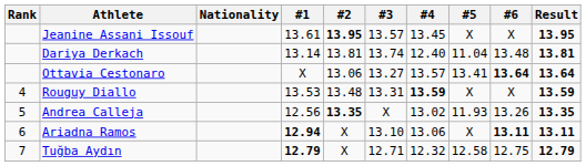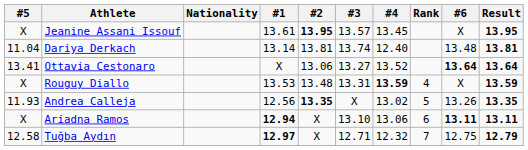 <table class="wikitable sortable" style="text-align:center">
 <tr>
-<th>Rank</th>
+<th>#5</th>
 <th>Athlete</th>
 <th>Nationality</th>
 <th>#1</th>
 <th>#2</th>
 <th>#3</th>
 <th>#4</th>
-<th>#5</th>
+<th>Rank</th>
 <th>#6</th>
 <th>Result</th>
 </tr>
 <tr>
-<td></td>
+<td>X</td>
 <td align="left"><a href='#'>Jeanine Assani Issouf</a></td>
 <td align="left"></td>
 <td>13.61</td>
 <td><strong>13.95</strong></td>
 <td>13.57</td>
 <td>13.45</td>
-<td>X</td>
+<td></td>
 <td>X</td>
 <td><strong>13.95</strong></td>
 </tr>
 <tr>
-<td></td>
+<td>11.04</td>
 <td align="left"><a href='#'>Dariya Derkach</a></td>
 <td align="left"></td>
 <td>13.14</td>
 <td>13.81</td>
 <td>13.74</td>
 <td>12.40</td>
-<td>11.04</td>
+<td></td>
 <td>13.48</td>
 <td><strong>13.81</strong></td>
 </tr>
 <tr>
-<td></td>
+<td>13.41</td>
 <td align="left"><a href='#'>Ottavia Cestonaro</a></td>
 <td align="left"></td>
 <td>X</td>
 <td>13.06</td>
 <td>13.27</td>
-<td>13.57</td>
-<td>13.41</td>
+<td>13.52</td>
+<td></td>
 <td><strong>13.64</strong></td>
 <td><strong>13.64</strong></td>
 </tr>
 <tr>
-<td>4</td>
+<td>X</td>
 <td align="left"><a href='#'>Rouguy Diallo</a></td>
 <td align="left"></td>
 <td>13.53</td>
 <td>13.48</td>
 <td>13.31</td>
 <td><strong>13.59</strong></td>
-<td>X</td>
+<td>4</td>
 <td>X</td>
 <td><strong>13.59</strong></td>
 </tr>
 <tr>
-<td>5</td>
+<td>11.93</td>
 <td align="left"><a href='#'>Andrea Calleja</a></td>
 <td align="left"></td>
 <td>12.56</td>
 <td><strong>13.35</strong></td>
 <td>X</td>
 <td>13.02</td>
-<td>11.93</td>
+<td>5</td>
 <td>13.26</td>
 <td><strong>13.35</strong></td>
 </tr>
 <tr>
-<td>6</td>
+<td>X</td>
 <td align="left"><a href='#'>Ariadna Ramos</a></td>
 <td align="left"></td>
 <td><strong>12.94</strong></td>
 <td>X</td>
 <td>13.10</td>
 <td>13.06</td>
-<td>X</td>
+<td>6</td>
 <td><strong>13.11</strong></td>
 <td><strong>13.11</strong></td>
 </tr>
 <tr>
-<td>7</td>
+<td>12.58</td>
 <td align="left"><a href='#'>Tuğba Aydın</a></td>
 <td align="left"></td>
-<td><strong>12.79</strong></td>
+<td><strong>12.97</strong></td>
 <td>X</td>
 <td>12.71</td>
 <td>12.32</td>
-<td>12.58</td>
+<td>7</td>
 <td>12.75</td>
 <td><strong>12.79</strong></td>
 </tr>
 </table>
